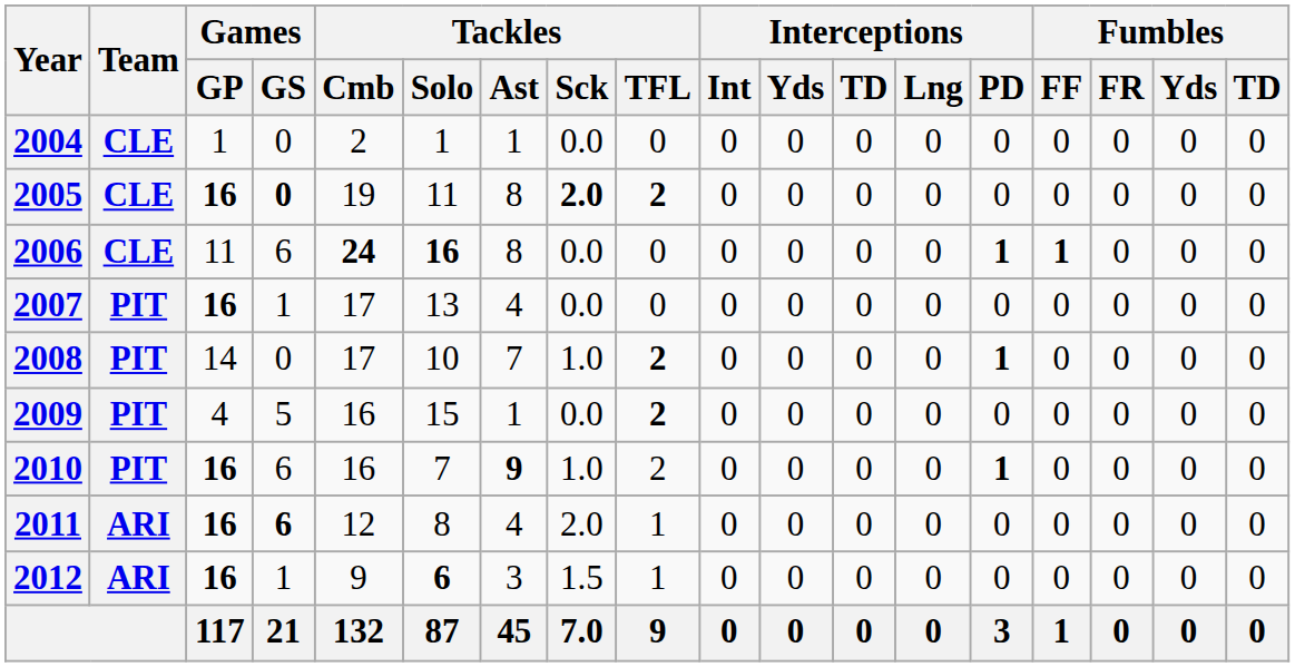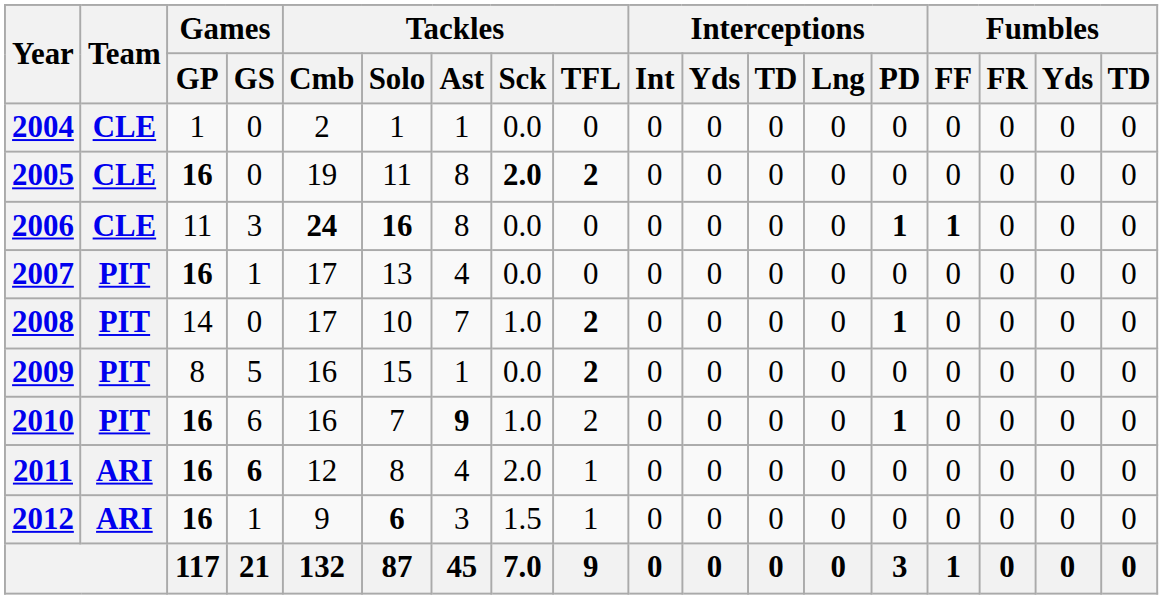 <table class="wikitable" style="text-align:center">
 <tr>
 <th rowspan="2">Year</th>
 <th rowspan="2">Team</th>
 <th colspan="2">Games</th>
 <th colspan="5">Tackles</th>
 <th colspan="5">Interceptions</th>
 <th colspan="4">Fumbles</th>
 </tr>
 <tr>
 <th>GP</th>
 <th>GS</th>
 <th>Cmb</th>
 <th>Solo</th>
 <th>Ast</th>
 <th>Sck</th>
 <th>TFL</th>
 <th>Int</th>
 <th>Yds</th>
 <th>TD</th>
 <th>Lng</th>
 <th>PD</th>
 <th>FF</th>
 <th>FR</th>
 <th>Yds</th>
 <th>TD</th>
 </tr>
 <tr>
 <th><a href='#'>2004</a></th>
 <th><a href='#'>CLE</a></th>
 <td>1</td>
 <td>0</td>
 <td>2</td>
 <td>1</td>
 <td>1</td>
 <td>0.0</td>
 <td>0</td>
 <td>0</td>
 <td>0</td>
 <td>0</td>
 <td>0</td>
 <td>0</td>
 <td>0</td>
 <td>0</td>
 <td>0</td>
 <td>0</td>
 </tr>
 <tr>
 <th><a href='#'>2005</a></th>
 <th><a href='#'>CLE</a></th>
 <td><strong>16</strong></td>
-<td><strong>0</strong></td>
+<td>0</td>
 <td>19</td>
 <td>11</td>
 <td>8</td>
 <td><strong>2.0</strong></td>
 <td><strong>2</strong></td>
 <td>0</td>
 <td>0</td>
 <td>0</td>
 <td>0</td>
 <td>0</td>
 <td>0</td>
 <td>0</td>
 <td>0</td>
 <td>0</td>
 </tr>
 <tr>
 <th><a href='#'>2006</a></th>
 <th><a href='#'>CLE</a></th>
 <td>11</td>
-<td>6</td>
+<td>3</td>
 <td><strong>24</strong></td>
 <td><strong>16</strong></td>
 <td>8</td>
 <td>0.0</td>
 <td>0</td>
 <td>0</td>
 <td>0</td>
 <td>0</td>
 <td>0</td>
 <td><strong>1</strong></td>
 <td><strong>1</strong></td>
 <td>0</td>
 <td>0</td>
 <td>0</td>
 </tr>
 <tr>
 <th><a href='#'>2007</a></th>
 <th><a href='#'>PIT</a></th>
 <td><strong>16</strong></td>
 <td>1</td>
 <td>17</td>
 <td>13</td>
 <td>4</td>
 <td>0.0</td>
 <td>0</td>
 <td>0</td>
 <td>0</td>
 <td>0</td>
 <td>0</td>
 <td>0</td>
 <td>0</td>
 <td>0</td>
 <td>0</td>
 <td>0</td>
 </tr>
 <tr>
 <th><a href='#'>2008</a></th>
 <th><a href='#'>PIT</a></th>
 <td>14</td>
 <td>0</td>
 <td>17</td>
 <td>10</td>
 <td>7</td>
 <td>1.0</td>
 <td><strong>2</strong></td>
 <td>0</td>
 <td>0</td>
 <td>0</td>
 <td>0</td>
 <td><strong>1</strong></td>
 <td>0</td>
 <td>0</td>
 <td>0</td>
 <td>0</td>
 </tr>
 <tr>
 <th><a href='#'>2009</a></th>
 <th><a href='#'>PIT</a></th>
-<td>4</td>
+<td>8</td>
 <td>5</td>
 <td>16</td>
 <td>15</td>
 <td>1</td>
 <td>0.0</td>
 <td><strong>2</strong></td>
 <td>0</td>
 <td>0</td>
 <td>0</td>
 <td>0</td>
 <td>0</td>
 <td>0</td>
 <td>0</td>
 <td>0</td>
 <td>0</td>
 </tr>
 <tr>
 <th><a href='#'>2010</a></th>
 <th><a href='#'>PIT</a></th>
 <td><strong>16</strong></td>
 <td>6</td>
 <td>16</td>
 <td>7</td>
 <td><strong>9</strong></td>
 <td>1.0</td>
 <td>2</td>
 <td>0</td>
 <td>0</td>
 <td>0</td>
 <td>0</td>
 <td><strong>1</strong></td>
 <td>0</td>
 <td>0</td>
 <td>0</td>
 <td>0</td>
 </tr>
 <tr>
 <th><a href='#'>2011</a></th>
 <th><a href='#'>ARI</a></th>
 <td><strong>16</strong></td>
 <td><strong>6</strong></td>
 <td>12</td>
 <td>8</td>
 <td>4</td>
 <td>2.0</td>
 <td>1</td>
 <td>0</td>
 <td>0</td>
 <td>0</td>
 <td>0</td>
 <td>0</td>
 <td>0</td>
 <td>0</td>
 <td>0</td>
 <td>0</td>
 </tr>
 <tr>
 <th><a href='#'>2012</a></th>
 <th><a href='#'>ARI</a></th>
 <td><strong>16</strong></td>
 <td>1</td>
 <td>9</td>
 <td><strong>6</strong></td>
 <td>3</td>
 <td>1.5</td>
 <td>1</td>
 <td>0</td>
 <td>0</td>
 <td>0</td>
 <td>0</td>
 <td>0</td>
 <td>0</td>
 <td>0</td>
 <td>0</td>
 <td>0</td>
 </tr>
 <tr>
 <th colspan="2"></th>
 <th>117</th>
 <th>21</th>
 <th>132</th>
 <th>87</th>
 <th>45</th>
 <th>7.0</th>
 <th>9</th>
 <th>0</th>
 <th>0</th>
 <th>0</th>
 <th>0</th>
 <th>3</th>
 <th>1</th>
 <th>0</th>
 <th>0</th>
 <th>0</th>
 </tr>
 </table>
